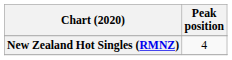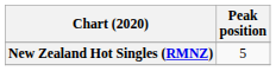 <table class="wikitable sortable plainrowheaders" style="text-align:center">
 <tr>
 <th scope="col">Chart (2020)</th>
 <th scope="col">Peak<br>position</th>
 </tr>
 <tr>
 </tr>
 <tr>
 </tr>
 <tr>
 </tr>
 <tr>
 </tr>
 <tr>
 <th scope="row">New Zealand Hot Singles (<a href='#'>RMNZ</a>)</th>
-<td>4</td>
+<td>5</td>
 </tr>
 <tr>
 </tr>
 <tr>
 </tr>
 <tr>
 </tr>
 <tr>
 </tr>
 <tr>
 </tr>
 </table>
